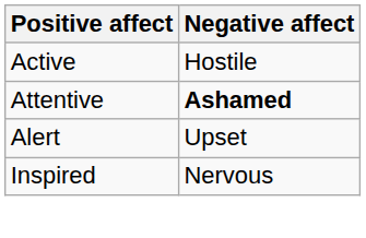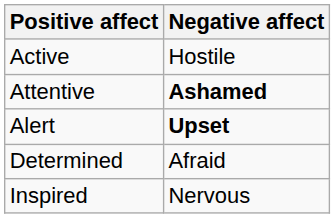 <table class="wikitable">
 <tr>
 <th scope="col">Positive affect</th>
 <th scope="col">Negative affect</th>
 </tr>
 <tr>
 <td>Active</td>
 <td>Hostile</td>
 </tr>
 <tr>
 <td>Attentive</td>
 <td><strong>Ashamed</strong></td>
 </tr>
 <tr>
 <td>Alert</td>
-<td>Upset</td>
+<td><strong>Upset</strong></td>
+</tr>
+<tr>
+<td>Determined</td>
+<td>Afraid</td>
 </tr>
 <tr>
 <td>Inspired</td>
 <td>Nervous</td>
 </tr>
 </table>
